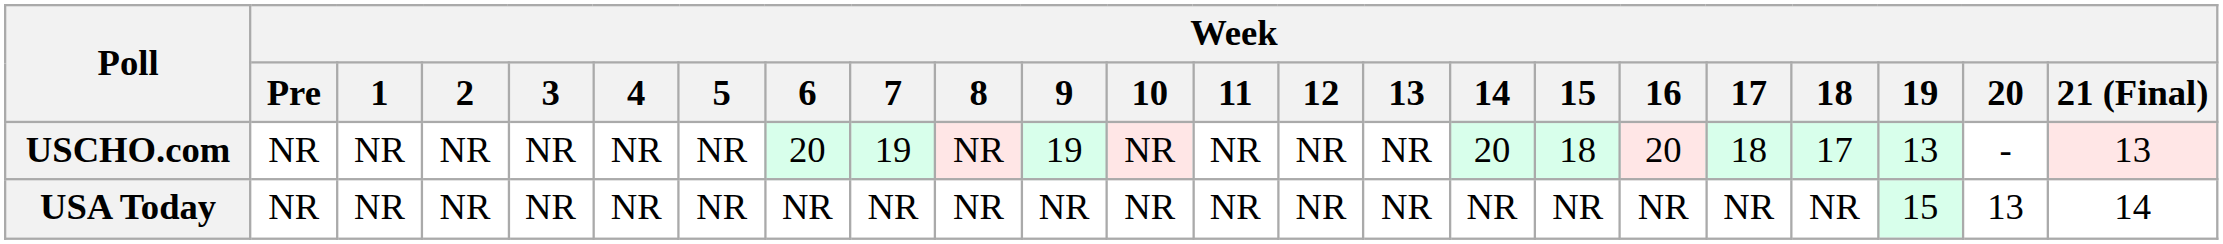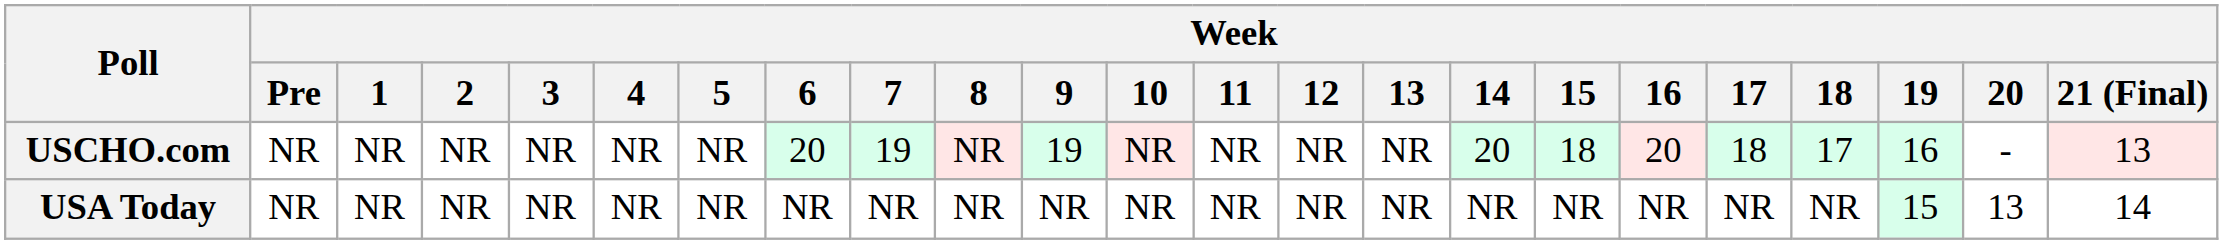 <table class="wikitable" style="white-space:nowrap;">
 <tr>
 <th scope="col" width="100" rowspan="2">Poll</th>
 <th colspan="25">Week</th>
 </tr>
 <tr>
 <th scope="col" width="30">Pre</th>
 <th scope="col" width="30">1</th>
 <th scope="col" width="30">2</th>
 <th scope="col" width="30">3</th>
 <th scope="col" width="30">4</th>
 <th scope="col" width="30">5</th>
 <th scope="col" width="30">6</th>
 <th scope="col" width="30">7</th>
 <th scope="col" width="30">8</th>
 <th scope="col" width="30">9</th>
 <th scope="col" width="30">10</th>
 <th scope="col" width="30">11</th>
 <th scope="col" width="30">12</th>
 <th scope="col" width="30">13</th>
 <th scope="col" width="30">14</th>
 <th scope="col" width="30">15</th>
 <th scope="col" width="30">16</th>
 <th scope="col" width="30">17</th>
 <th scope="col" width="30">18</th>
 <th scope="col" width="30">19</th>
 <th scope="col" width="30">20</th>
 <th scope="col" width="30">21 (Final)</th>
 </tr>
 <tr style="text-align:center;">
 <th>USCHO.com</th>
 <td bgcolor=FFFFFF>NR</td>
 <td bgcolor=FFFFFF>NR</td>
 <td bgcolor=FFFFFF>NR</td>
 <td bgcolor=FFFFFF>NR</td>
 <td bgcolor=FFFFFF>NR</td>
 <td bgcolor=FFFFFF>NR</td>
 <td bgcolor=D8FFEB>20</td>
 <td bgcolor=D8FFEB>19</td>
 <td bgcolor=FFE6E6>NR</td>
 <td bgcolor=D8FFEB>19</td>
 <td bgcolor=FFE6E6>NR</td>
 <td bgcolor=FFFFFF>NR</td>
 <td bgcolor=FFFFFF>NR</td>
 <td bgcolor=FFFFFF>NR</td>
 <td bgcolor=D8FFEB>20</td>
 <td bgcolor=D8FFEB>18</td>
 <td bgcolor=FFE6E6>20</td>
 <td bgcolor=D8FFEB>18</td>
 <td bgcolor=D8FFEB>17</td>
-<td bgcolor=D8FFEB>13</td>
+<td bgcolor=D8FFEB>16</td>
 <td bgcolor=FFFFFF>-</td>
 <td bgcolor=FFE6E6>13</td>
 </tr>
 <tr style="text-align:center;">
 <th>USA Today</th>
 <td bgcolor=FFFFFF>NR</td>
 <td bgcolor=FFFFFF>NR</td>
 <td bgcolor=FFFFFF>NR</td>
 <td bgcolor=FFFFFF>NR</td>
 <td bgcolor=FFFFFF>NR</td>
 <td bgcolor=FFFFFF>NR</td>
 <td bgcolor=FFFFFF>NR</td>
 <td bgcolor=FFFFFF>NR</td>
 <td bgcolor=FFFFFF>NR</td>
 <td bgcolor=FFFFFF>NR</td>
 <td bgcolor=FFFFFF>NR</td>
 <td bgcolor=FFFFFF>NR</td>
 <td bgcolor=FFFFFF>NR</td>
 <td bgcolor=FFFFFF>NR</td>
 <td bgcolor=FFFFFF>NR</td>
 <td bgcolor=FFFFFF>NR</td>
 <td bgcolor=FFFFFF>NR</td>
 <td bgcolor=FFFFFF>NR</td>
 <td bgcolor=FFFFFF>NR</td>
 <td bgcolor=D8FFEB>15</td>
 <td bgcolor=FFFFFF>13</td>
 <td bgcolor=FFFFFF>14</td>
 </tr>
 </table>
